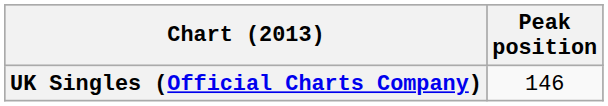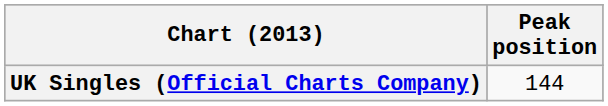 <table class="wikitable plainrowheaders" style="text-align:center;">
 <tr>
 <th scope="col">Chart (2013)</th>
 <th scope="col">Peak<br>position</th>
 </tr>
 <tr>
 <th scope="row">UK Singles (<a href='#'>Official Charts Company</a>)</th>
-<td>146</td>
+<td>144</td>
 </tr>
 </table>
